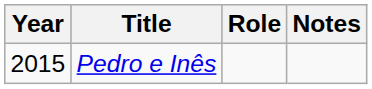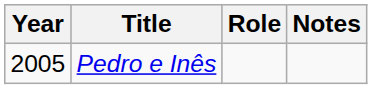 <table class="wikitable sortable">
 <tr>
 <th>Year</th>
 <th>Title</th>
 <th>Role</th>
 <th class="unsortable">Notes</th>
 </tr>
 <tr>
-<td>2015</td>
+<td>2005</td>
 <td><em><a href='#'>Pedro e Inês</a></em></td>
 <td></td>
 <td></td>
 </tr>
 </table>
